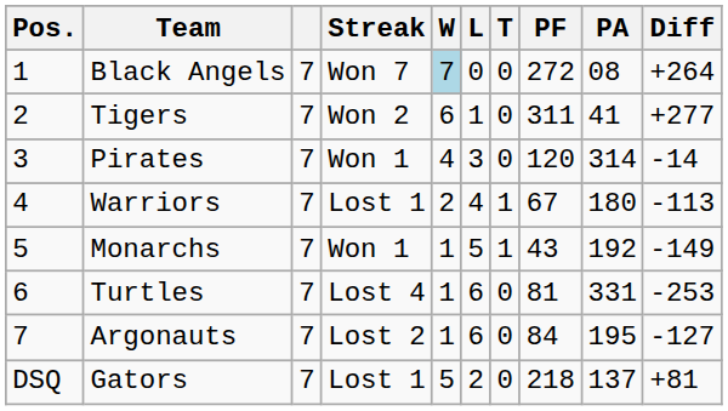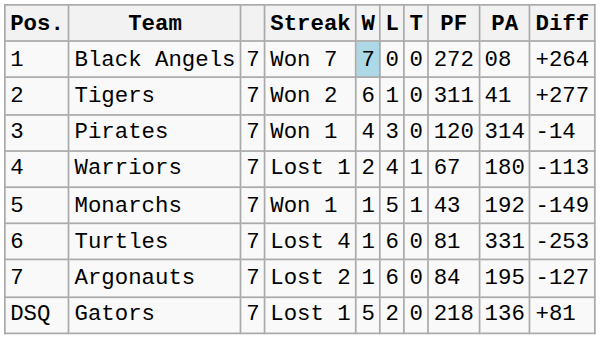 <table class="wikitable">
 <tr>
 <th>Pos.</th>
 <th>Team</th>
 <th></th>
 <th>Streak</th>
 <th>W</th>
 <th>L</th>
 <th>T</th>
 <th>PF</th>
 <th>PA</th>
 <th>Diff</th>
 </tr>
 <tr>
 <td>1</td>
 <td>Black Angels</td>
 <td>7</td>
 <td>Won 7</td>
 <td style="background: lightblue;">7</td>
 <td>0</td>
 <td>0</td>
 <td>272</td>
 <td>08</td>
 <td>+264</td>
 </tr>
 <tr>
 <td>2</td>
 <td>Tigers</td>
 <td>7</td>
 <td>Won 2</td>
 <td>6</td>
 <td>1</td>
 <td>0</td>
 <td>311</td>
 <td>41</td>
 <td>+277</td>
 </tr>
 <tr>
 <td>3</td>
 <td>Pirates</td>
 <td>7</td>
 <td>Won 1</td>
 <td>4</td>
 <td>3</td>
 <td>0</td>
 <td>120</td>
 <td>314</td>
 <td>-14</td>
 </tr>
 <tr>
 <td>4</td>
 <td>Warriors</td>
 <td>7</td>
 <td>Lost 1</td>
 <td>2</td>
 <td>4</td>
 <td>1</td>
 <td>67</td>
 <td>180</td>
 <td>-113</td>
 </tr>
 <tr>
 <td>5</td>
 <td>Monarchs</td>
 <td>7</td>
 <td>Won 1</td>
 <td>1</td>
 <td>5</td>
 <td>1</td>
 <td>43</td>
 <td>192</td>
 <td>-149</td>
 </tr>
 <tr>
 <td>6</td>
 <td>Turtles</td>
 <td>7</td>
 <td>Lost 4</td>
 <td>1</td>
 <td>6</td>
 <td>0</td>
 <td>81</td>
 <td>331</td>
 <td>-253</td>
 </tr>
 <tr>
 <td>7</td>
 <td>Argonauts</td>
 <td>7</td>
 <td>Lost 2</td>
 <td>1</td>
 <td>6</td>
 <td>0</td>
 <td>84</td>
 <td>195</td>
 <td>-127</td>
 </tr>
 <tr>
 <td>DSQ</td>
 <td>Gators</td>
 <td>7</td>
 <td>Lost 1</td>
 <td>5</td>
 <td>2</td>
 <td>0</td>
 <td>218</td>
-<td>137</td>
+<td>136</td>
 <td>+81</td>
 </tr>
 </table>
